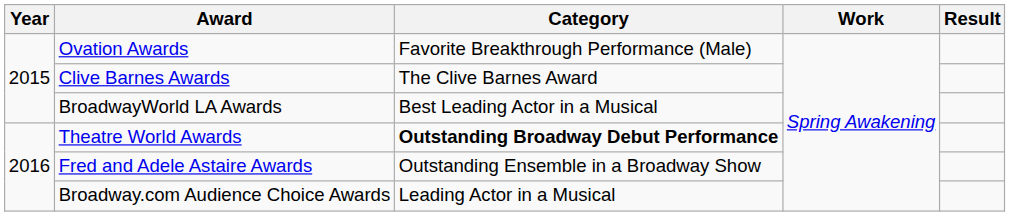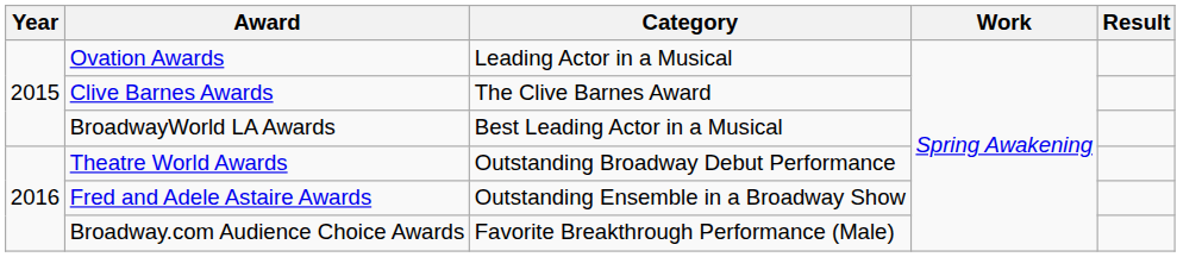 <table class="wikitable">
 <tr>
 <th>Year</th>
 <th>Award</th>
 <th>Category</th>
 <th>Work</th>
 <th>Result</th>
 </tr>
 <tr>
 <td rowspan="3">2015</td>
 <td><a href='#'>Ovation Awards</a></td>
-<td>Favorite Breakthrough Performance (Male)</td>
+<td>Leading Actor in a Musical</td>
 <td rowspan="6"><em><a href='#'>Spring Awakening</a></em></td>
 <td></td>
 </tr>
 <tr>
 <td><a href='#'>Clive Barnes Awards</a></td>
 <td>The Clive Barnes Award</td>
 <td></td>
 </tr>
 <tr>
 <td>BroadwayWorld LA Awards</td>
 <td>Best Leading Actor in a Musical</td>
 <td></td>
 </tr>
 <tr>
 <td rowspan="3">2016</td>
 <td><a href='#'>Theatre World Awards</a></td>
-<td><strong>Outstanding Broadway Debut Performance</strong></td>
+<td>Outstanding Broadway Debut Performance</td>
 <td></td>
 </tr>
 <tr>
 <td><a href='#'>Fred and Adele Astaire Awards</a></td>
 <td>Outstanding Ensemble in a Broadway Show</td>
 <td></td>
 </tr>
 <tr>
 <td>Broadway.com Audience Choice Awards</td>
-<td>Leading Actor in a Musical</td>
+<td>Favorite Breakthrough Performance (Male)</td>
 <td></td>
 </tr>
 </table>
